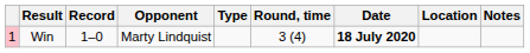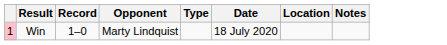 <table class="wikitable" style="text-align:center; font-size:95%">
 <tr>
 <th></th>
 <th>Result</th>
 <th>Record</th>
 <th>Opponent</th>
 <th>Type</th>
-<th>Round, time</th>
 <th>Date</th>
 <th>Location</th>
 <th>Notes</th>
 </tr>
 <tr>
 <td style="background: pink;">1</td>
 <td>Win</td>
 <td>1–0</td>
 <td style="text-align:left;"> Marty Lindquist</td>
 <td></td>
-<td>3 (4)</td>
-<td><strong>18 July 2020</strong></td>
+<td>18 July 2020</td>
 <td style="text-align:left;"> </td>
 <td style="text-align:left;"></td>
 </tr>
 </table>
